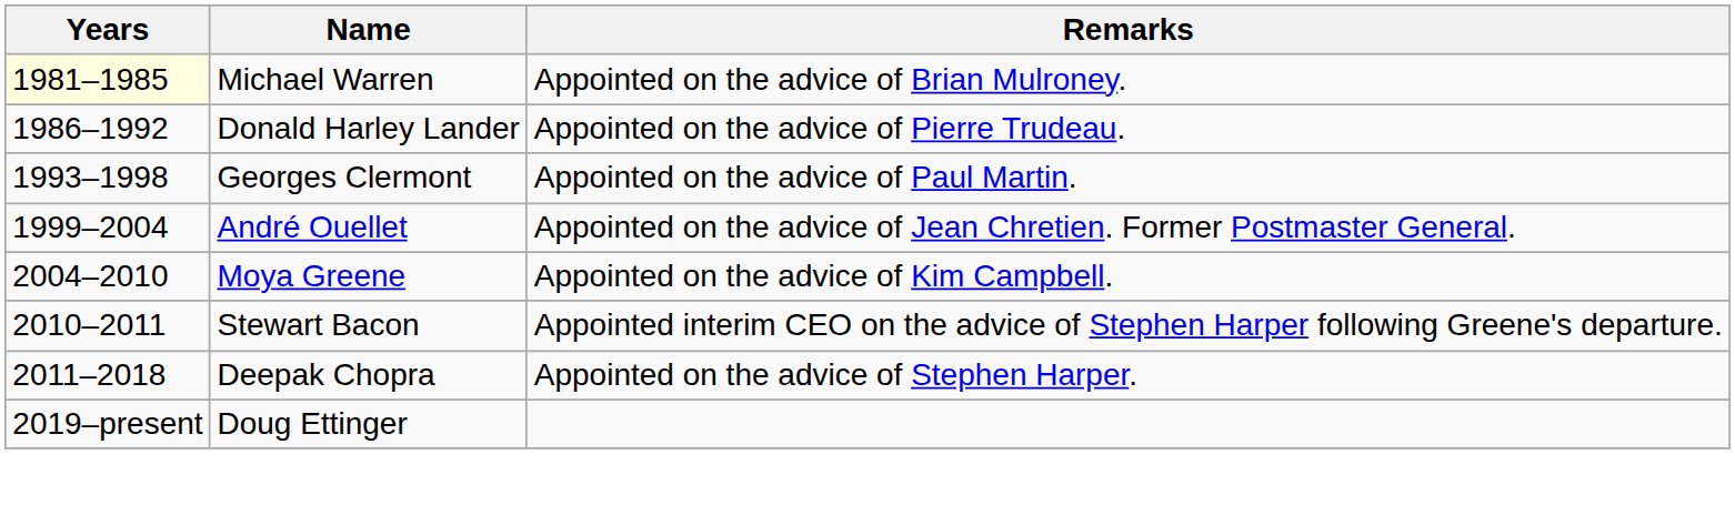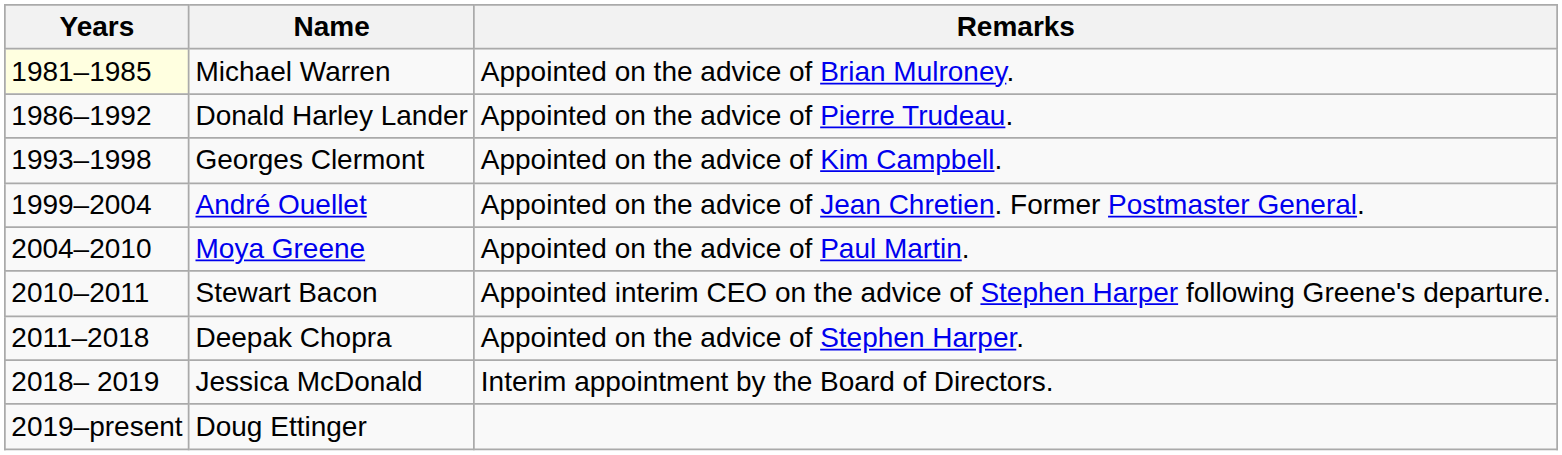 <table class="wikitable">
 <tr>
 <th>Years</th>
 <th>Name</th>
 <th>Remarks</th>
 </tr>
 <tr>
 <td style="background: lightyellow;">1981–1985</td>
 <td>Michael Warren</td>
 <td>Appointed on the advice of <a href='#'>Brian Mulroney</a>.</td>
 </tr>
 <tr>
 <td>1986–1992</td>
 <td>Donald Harley Lander</td>
 <td>Appointed on the advice of <a href='#'>Pierre Trudeau</a>.</td>
 </tr>
 <tr>
 <td>1993–1998</td>
 <td>Georges Clermont</td>
-<td>Appointed on the advice of <a href='#'>Paul Martin</a>.</td>
+<td>Appointed on the advice of <a href='#'>Kim Campbell</a>.</td>
 </tr>
 <tr>
 <td>1999–2004</td>
 <td><a href='#'>André Ouellet</a></td>
 <td>Appointed on the advice of <a href='#'>Jean Chretien</a>. Former <a href='#'>Postmaster General</a>.</td>
 </tr>
 <tr>
 <td>2004–2010</td>
 <td><a href='#'>Moya Greene</a></td>
-<td>Appointed on the advice of <a href='#'>Kim Campbell</a>.</td>
+<td>Appointed on the advice of <a href='#'>Paul Martin</a>.</td>
 </tr>
 <tr>
 <td>2010–2011</td>
 <td>Stewart Bacon</td>
 <td>Appointed interim CEO on the advice of <a href='#'>Stephen Harper</a> following Greene's departure.</td>
 </tr>
 <tr>
 <td>2011–2018</td>
 <td>Deepak Chopra</td>
 <td>Appointed on the advice of <a href='#'>Stephen Harper</a>.</td>
 </tr>
 <tr>
+<td>2018– 2019</td>
+<td>Jessica McDonald</td>
+<td>Interim appointment by the Board of Directors.</td>
+</tr>
+<tr>
 <td>2019–present</td>
 <td>Doug Ettinger</td>
 <td></td>
 </tr>
 </table>
